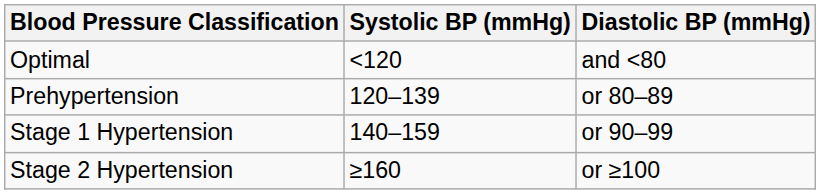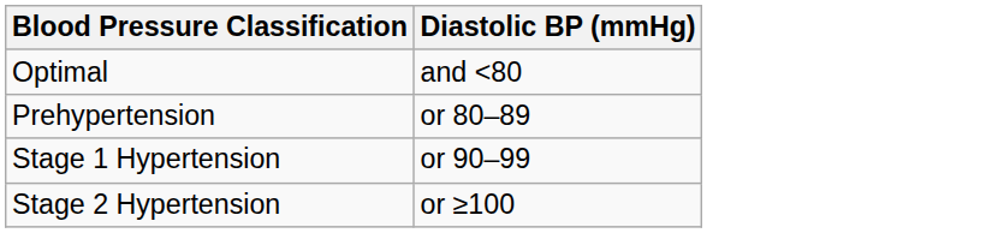 <table class="wikitable">
 <tr>
 <th>Blood Pressure Classification</th>
-<th>Systolic BP (mmHg)</th>
 <th>Diastolic BP (mmHg)</th>
 </tr>
 <tr>
 <td>Optimal</td>
-<td><120</td>
 <td>and <80</td>
 </tr>
 <tr>
 <td>Prehypertension</td>
-<td>120–139</td>
 <td>or 80–89</td>
 </tr>
 <tr>
 <td>Stage 1 Hypertension</td>
-<td>140–159</td>
 <td>or 90–99</td>
 </tr>
 <tr>
 <td>Stage 2 Hypertension</td>
-<td>≥160</td>
 <td>or ≥100</td>
 </tr>
 </table>
